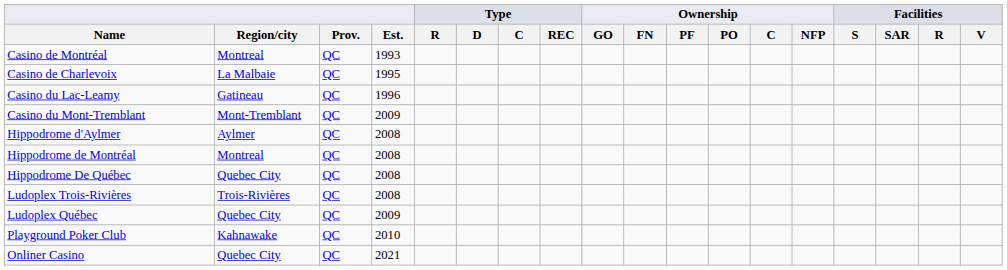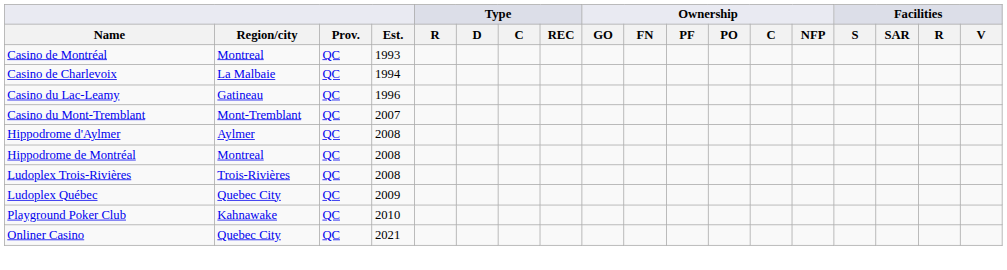 <table class="wikitable sortable" style="width:100%; height:100px;">
 <tr>
 <th colspan="4" style="background: #E9EAF2;"></th>
 <th colspan="4" style="background: #DCDEE8;">Type</th>
 <th colspan="6" style="background: #E9EAF2;">Ownership</th>
 <th colspan="4" style="background: #DCDEE8;">Facilities</th>
 </tr>
 <tr>
 <th style="width:20%;">Name</th>
 <th style="width:10%;">Region/city</th>
 <th style="width:5%;">Prov.</th>
 <th style="width:4%;">Est.</th>
 <th style="width:4%;">R</th>
 <th style="width:4%;">D</th>
 <th style="width:4%;">C</th>
 <th style="width:4%;">REC</th>
 <th style="width:4%;">GO</th>
 <th style="width:4%;">FN</th>
 <th style="width:4%;">PF</th>
 <th style="width:4%;">PO</th>
 <th style="width:4%;">C</th>
 <th style="width:4%;">NFP</th>
 <th style="width:4%;">S</th>
 <th style="width:4%;">SAR</th>
 <th style="width:4%;">R</th>
 <th style="width:4%;">V</th>
 </tr>
 <tr>
 <td><a href='#'>Casino de Montréal</a></td>
 <td><a href='#'>Montreal</a></td>
 <td><a href='#'>QC</a></td>
 <td>1993</td>
 <td></td>
 <td></td>
 <td></td>
 <td></td>
 <td></td>
 <td></td>
 <td></td>
 <td></td>
 <td></td>
 <td></td>
 <td></td>
 <td></td>
 <td></td>
 <td></td>
 </tr>
 <tr>
 <td><a href='#'>Casino de Charlevoix</a></td>
 <td><a href='#'>La Malbaie</a></td>
 <td><a href='#'>QC</a></td>
-<td>1995</td>
+<td>1994</td>
 <td></td>
 <td></td>
 <td></td>
 <td></td>
 <td></td>
 <td></td>
 <td></td>
 <td></td>
 <td></td>
 <td></td>
 <td></td>
 <td></td>
 <td></td>
 <td></td>
 </tr>
 <tr>
 <td><a href='#'>Casino du Lac-Leamy</a></td>
 <td><a href='#'>Gatineau</a></td>
 <td><a href='#'>QC</a></td>
 <td>1996</td>
 <td></td>
 <td></td>
 <td></td>
 <td></td>
 <td></td>
 <td></td>
 <td></td>
 <td></td>
 <td></td>
 <td></td>
 <td></td>
 <td></td>
 <td></td>
 <td></td>
 </tr>
 <tr>
 <td><a href='#'>Casino du Mont-Tremblant</a></td>
 <td><a href='#'>Mont-Tremblant</a></td>
 <td><a href='#'>QC</a></td>
-<td>2009</td>
+<td>2007</td>
 <td></td>
 <td></td>
 <td></td>
 <td></td>
 <td></td>
 <td></td>
 <td></td>
 <td></td>
 <td></td>
 <td></td>
 <td></td>
 <td></td>
 <td></td>
 <td></td>
 </tr>
 <tr>
 <td><a href='#'>Hippodrome d'Aylmer</a></td>
 <td><a href='#'>Aylmer</a></td>
 <td><a href='#'>QC</a></td>
 <td>2008</td>
 <td></td>
 <td></td>
 <td></td>
 <td></td>
 <td></td>
 <td></td>
 <td></td>
 <td></td>
 <td></td>
 <td></td>
 <td></td>
 <td></td>
 <td></td>
 <td></td>
 </tr>
 <tr>
 <td><a href='#'>Hippodrome de Montréal</a></td>
 <td><a href='#'>Montreal</a></td>
-<td><a href='#'>QC</a></td>
-<td>2008</td>
-<td></td>
-<td></td>
-<td></td>
-<td></td>
-<td></td>
-<td></td>
-<td></td>
-<td></td>
-<td></td>
-<td></td>
-<td></td>
-<td></td>
-<td></td>
-<td></td>
-</tr>
-<tr>
-<td><a href='#'>Hippodrome De Québec</a></td>
-<td><a href='#'>Quebec City</a></td>
 <td><a href='#'>QC</a></td>
 <td>2008</td>
 <td></td>
 <td></td>
 <td></td>
 <td></td>
 <td></td>
 <td></td>
 <td></td>
 <td></td>
 <td></td>
 <td></td>
 <td></td>
 <td></td>
 <td></td>
 <td></td>
 </tr>
 <tr>
 <td><a href='#'>Ludoplex Trois-Rivières</a></td>
 <td><a href='#'>Trois-Rivières</a></td>
 <td><a href='#'>QC</a></td>
 <td>2008</td>
 <td></td>
 <td></td>
 <td></td>
 <td></td>
 <td></td>
 <td></td>
 <td></td>
 <td></td>
 <td></td>
 <td></td>
 <td></td>
 <td></td>
 <td></td>
 <td></td>
 </tr>
 <tr>
 <td><a href='#'>Ludoplex Québec</a></td>
 <td><a href='#'>Quebec City</a></td>
 <td><a href='#'>QC</a></td>
 <td>2009</td>
 <td></td>
 <td></td>
 <td></td>
 <td></td>
 <td></td>
 <td></td>
 <td></td>
 <td></td>
 <td></td>
 <td></td>
 <td></td>
 <td></td>
 <td></td>
 <td></td>
 </tr>
 <tr>
 <td><a href='#'>Playground Poker Club</a></td>
 <td><a href='#'>Kahnawake</a></td>
 <td><a href='#'>QC</a></td>
 <td>2010</td>
 <td></td>
 <td></td>
 <td></td>
 <td></td>
 <td></td>
 <td></td>
 <td></td>
 <td></td>
 <td></td>
 <td></td>
 <td></td>
 <td></td>
 <td></td>
 <td></td>
 </tr>
 <tr>
 <td><a href='#'>Onliner Casino</a></td>
 <td><a href='#'>Quebec City</a></td>
 <td><a href='#'>QC</a></td>
 <td>2021</td>
 <td></td>
 <td></td>
 <td></td>
 <td></td>
 <td></td>
 <td></td>
 <td></td>
 <td></td>
 <td></td>
 <td></td>
 <td></td>
 <td></td>
 <td></td>
 <td></td>
 </tr>
 </table>
